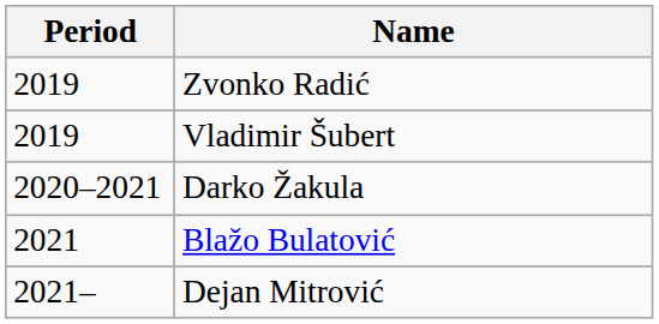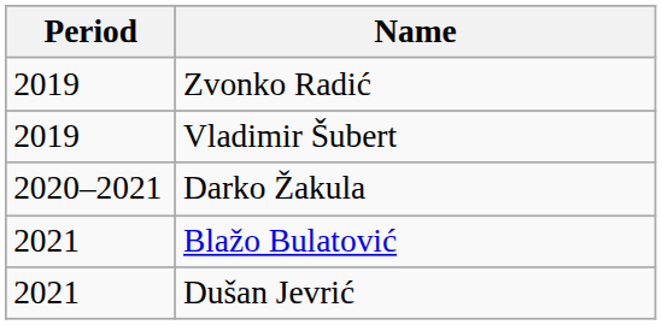 <table class="wikitable">
 <tr>
 <th width="75">Period</th>
 <th width="225">Name</th>
 </tr>
 <tr>
 <td>2019</td>
 <td> Zvonko Radić</td>
 </tr>
 <tr>
 <td>2019</td>
 <td> Vladimir Šubert</td>
 </tr>
 <tr>
 <td>2020–2021</td>
 <td> Darko Žakula</td>
 </tr>
 <tr>
 <td>2021</td>
 <td> <a href='#'>Blažo Bulatović</a></td>
 </tr>
 <tr>
-<td>2021–</td>
-<td> Dejan Mitrović</td>
+<td>2021</td>
+<td> Dušan Jevrić</td>
 </tr>
 </table>
